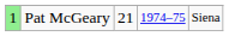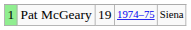 <table class="wikitable">
 <tr>
 </tr>
 <tr>
 <td style="background: lightgreen;">1</td>
 <td>Pat McGeary</td>
-<td>21</td>
+<td>19</td>
 <td style="font-size:80%;"><a href='#'>1974–75</a></td>
 <td style="font-size:80%;">Siena</td>
 </tr>
 </table>
